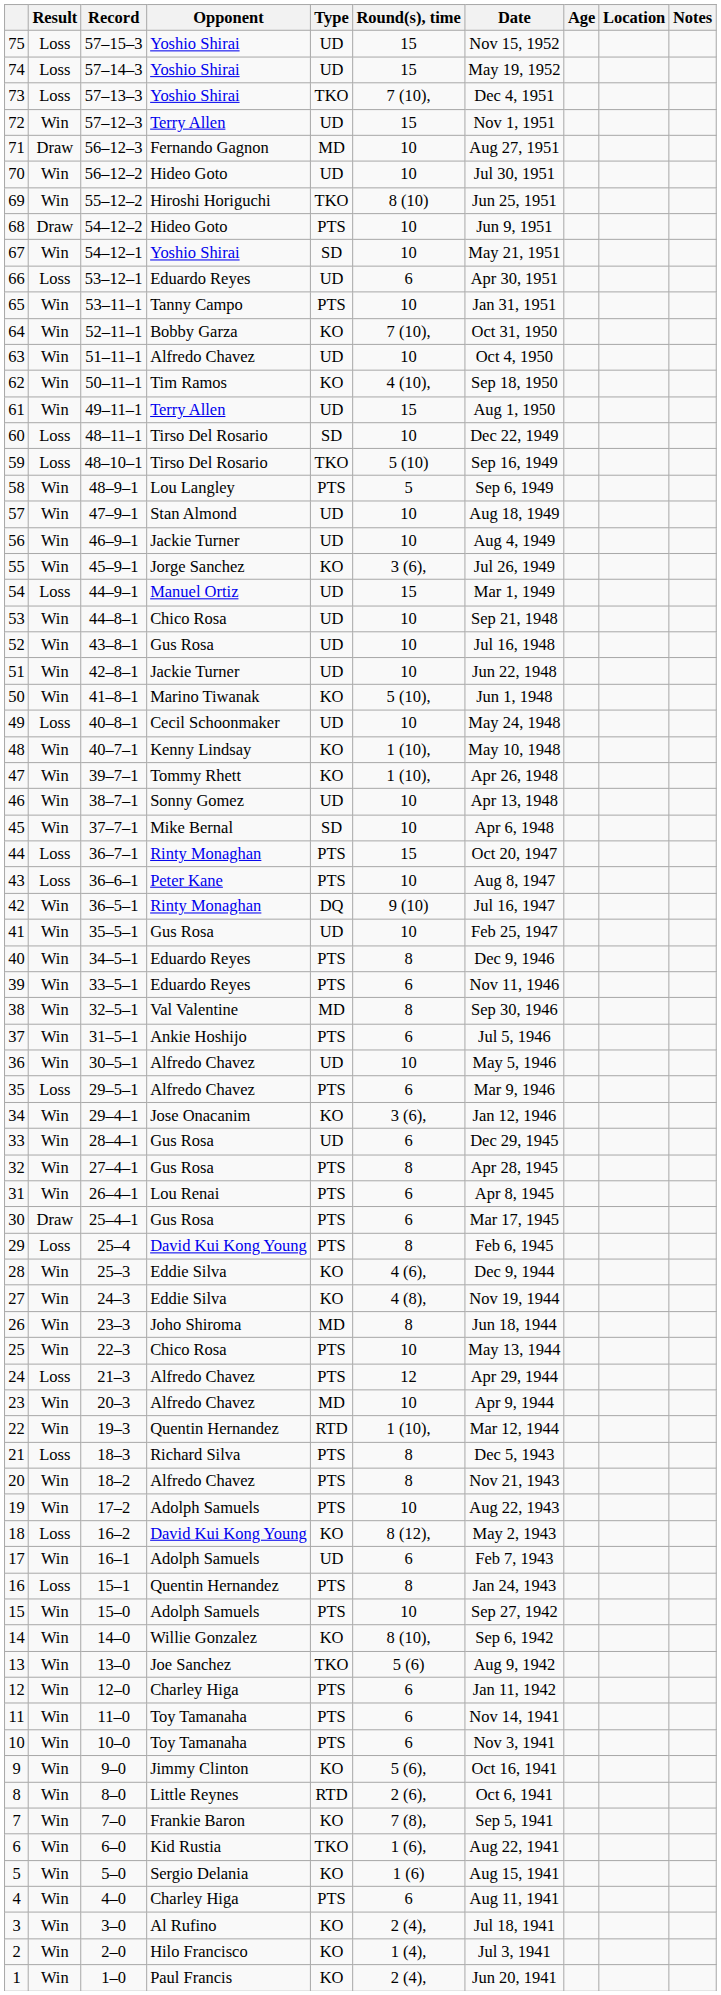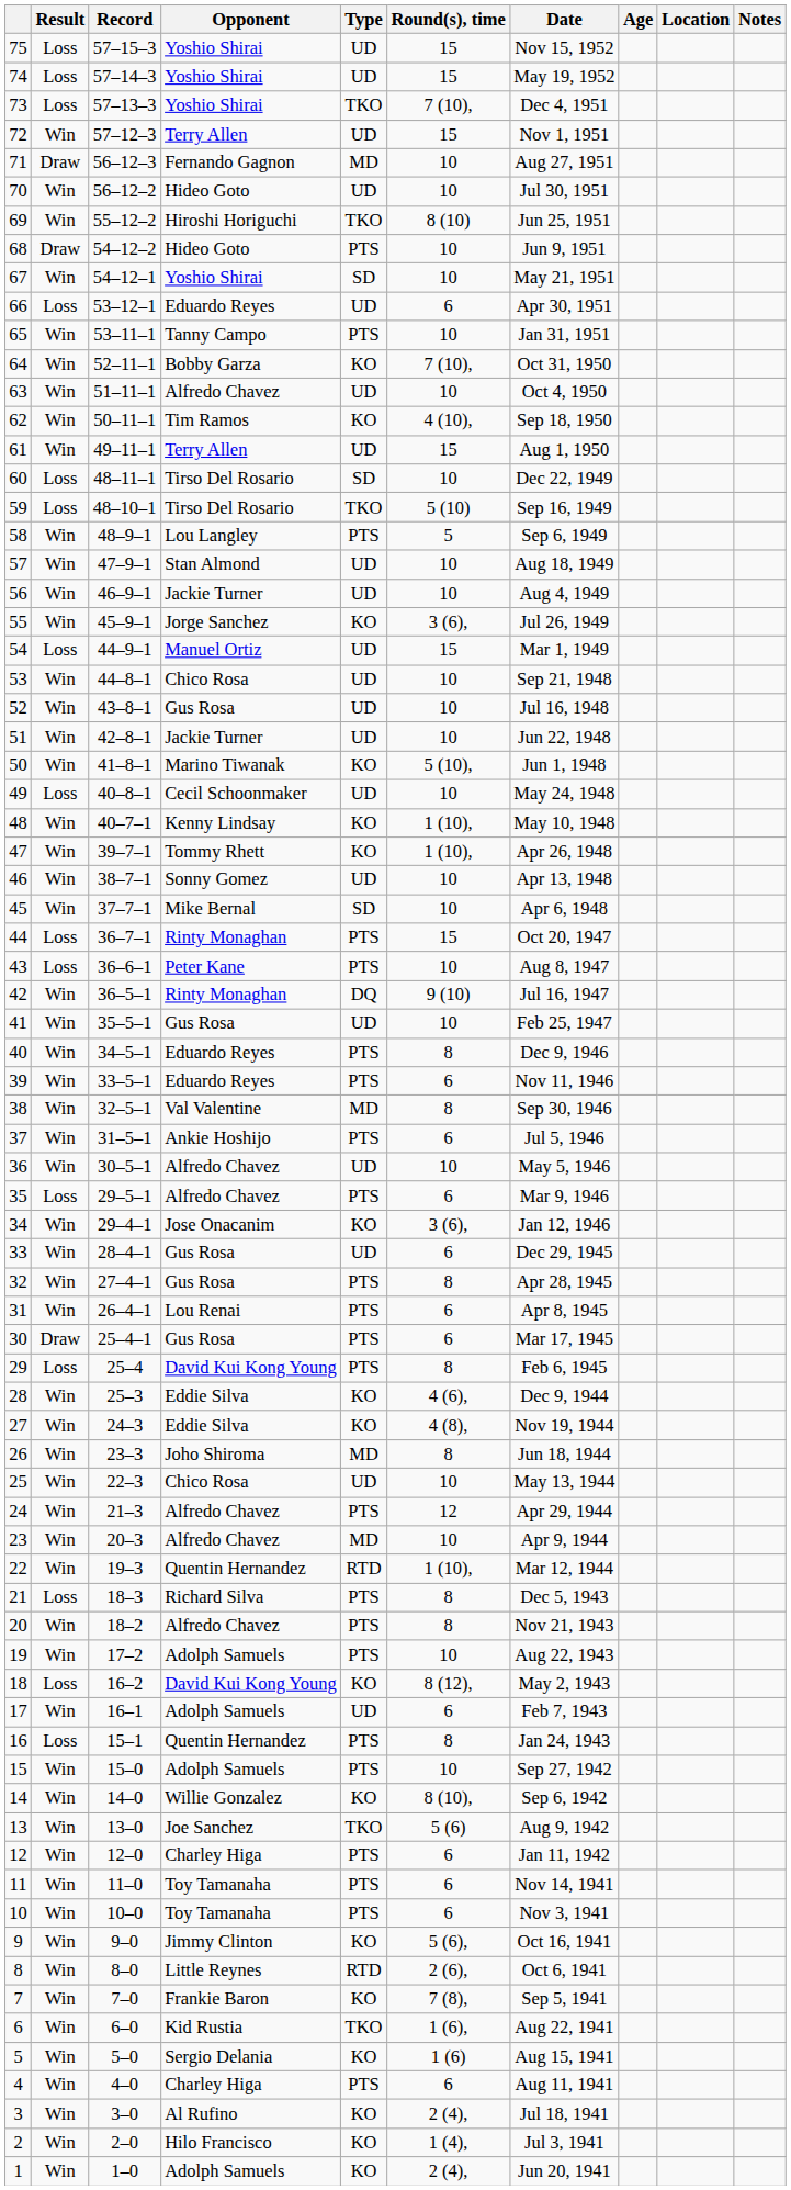 <table class="wikitable" style="text-align:center">
 <tr>
 <th></th>
 <th>Result</th>
 <th>Record</th>
 <th>Opponent</th>
 <th>Type</th>
 <th>Round(s), time</th>
 <th>Date</th>
 <th>Age</th>
 <th>Location</th>
 <th>Notes</th>
 </tr>
 <tr>
 <td>75</td>
 <td>Loss</td>
 <td>57–15–3</td>
 <td align=left><a href='#'>Yoshio Shirai</a></td>
 <td>UD</td>
 <td>15</td>
 <td>Nov 15, 1952</td>
 <td style="text-align:left;"></td>
 <td style="text-align:left;"></td>
 <td style="text-align:left;"></td>
 </tr>
 <tr>
 <td>74</td>
 <td>Loss</td>
 <td>57–14–3</td>
 <td align=left><a href='#'>Yoshio Shirai</a></td>
 <td>UD</td>
 <td>15</td>
 <td>May 19, 1952</td>
 <td style="text-align:left;"></td>
 <td style="text-align:left;"></td>
 <td style="text-align:left;"></td>
 </tr>
 <tr>
 <td>73</td>
 <td>Loss</td>
 <td>57–13–3</td>
 <td align=left><a href='#'>Yoshio Shirai</a></td>
 <td>TKO</td>
 <td>7 (10), </td>
 <td>Dec 4, 1951</td>
 <td style="text-align:left;"></td>
 <td style="text-align:left;"></td>
 <td></td>
 </tr>
 <tr>
 <td>72</td>
 <td>Win</td>
 <td>57–12–3</td>
 <td align=left><a href='#'>Terry Allen</a></td>
 <td>UD</td>
 <td>15</td>
 <td>Nov 1, 1951</td>
 <td style="text-align:left;"></td>
 <td style="text-align:left;"></td>
 <td style="text-align:left;"></td>
 </tr>
 <tr>
 <td>71</td>
 <td>Draw</td>
 <td>56–12–3</td>
 <td align=left>Fernando Gagnon</td>
 <td>MD</td>
 <td>10</td>
 <td>Aug 27, 1951</td>
 <td style="text-align:left;"></td>
 <td style="text-align:left;"></td>
 <td></td>
 </tr>
 <tr>
 <td>70</td>
 <td>Win</td>
 <td>56–12–2</td>
 <td align=left>Hideo Goto</td>
 <td>UD</td>
 <td>10</td>
 <td>Jul 30, 1951</td>
 <td style="text-align:left;"></td>
 <td style="text-align:left;"></td>
 <td></td>
 </tr>
 <tr>
 <td>69</td>
 <td>Win</td>
 <td>55–12–2</td>
 <td align=left>Hiroshi Horiguchi</td>
 <td>TKO</td>
 <td>8 (10)</td>
 <td>Jun 25, 1951</td>
 <td style="text-align:left;"></td>
 <td style="text-align:left;"></td>
 <td style="text-align:left;"></td>
 </tr>
 <tr>
 <td>68</td>
 <td>Draw</td>
 <td>54–12–2</td>
 <td align=left>Hideo Goto</td>
 <td>PTS</td>
 <td>10</td>
 <td>Jun 9, 1951</td>
 <td style="text-align:left;"></td>
 <td style="text-align:left;"></td>
 <td></td>
 </tr>
 <tr>
 <td>67</td>
 <td>Win</td>
 <td>54–12–1</td>
 <td align=left><a href='#'>Yoshio Shirai</a></td>
 <td>SD</td>
 <td>10</td>
 <td>May 21, 1951</td>
 <td style="text-align:left;"></td>
 <td style="text-align:left;"></td>
 <td></td>
 </tr>
 <tr>
 <td>66</td>
 <td>Loss</td>
 <td>53–12–1</td>
 <td align=left>Eduardo Reyes</td>
 <td>UD</td>
 <td>6</td>
 <td>Apr 30, 1951</td>
 <td style="text-align:left;"></td>
 <td style="text-align:left;"></td>
 <td></td>
 </tr>
 <tr>
 <td>65</td>
 <td>Win</td>
 <td>53–11–1</td>
 <td align=left>Tanny Campo</td>
 <td>PTS</td>
 <td>10</td>
 <td>Jan 31, 1951</td>
 <td style="text-align:left;"></td>
 <td style="text-align:left;"></td>
 <td></td>
 </tr>
 <tr>
 <td>64</td>
 <td>Win</td>
 <td>52–11–1</td>
 <td align=left>Bobby Garza</td>
 <td>KO</td>
 <td>7 (10), </td>
 <td>Oct 31, 1950</td>
 <td style="text-align:left;"></td>
 <td style="text-align:left;"></td>
 <td></td>
 </tr>
 <tr>
 <td>63</td>
 <td>Win</td>
 <td>51–11–1</td>
 <td align=left>Alfredo Chavez</td>
 <td>UD</td>
 <td>10</td>
 <td>Oct 4, 1950</td>
 <td style="text-align:left;"></td>
 <td style="text-align:left;"></td>
 <td></td>
 </tr>
 <tr>
 <td>62</td>
 <td>Win</td>
 <td>50–11–1</td>
 <td align=left>Tim Ramos</td>
 <td>KO</td>
 <td>4 (10), </td>
 <td>Sep 18, 1950</td>
 <td style="text-align:left;"></td>
 <td style="text-align:left;"></td>
 <td></td>
 </tr>
 <tr>
 <td>61</td>
 <td>Win</td>
 <td>49–11–1</td>
 <td align=left><a href='#'>Terry Allen</a></td>
 <td>UD</td>
 <td>15</td>
 <td>Aug 1, 1950</td>
 <td style="text-align:left;"></td>
 <td style="text-align:left;"></td>
 <td style="text-align:left;"></td>
 </tr>
 <tr>
 <td>60</td>
 <td>Loss</td>
 <td>48–11–1</td>
 <td align=left>Tirso Del Rosario</td>
 <td>SD</td>
 <td>10</td>
 <td>Dec 22, 1949</td>
 <td style="text-align:left;"></td>
 <td style="text-align:left;"></td>
 <td></td>
 </tr>
 <tr>
 <td>59</td>
 <td>Loss</td>
 <td>48–10–1</td>
 <td align=left>Tirso Del Rosario</td>
 <td>TKO</td>
 <td>5 (10)</td>
 <td>Sep 16, 1949</td>
 <td style="text-align:left;"></td>
 <td style="text-align:left;"></td>
 <td style="text-align:left;"></td>
 </tr>
 <tr>
 <td>58</td>
 <td>Win</td>
 <td>48–9–1</td>
 <td align=left>Lou Langley</td>
 <td>PTS</td>
 <td>5</td>
 <td>Sep 6, 1949</td>
 <td style="text-align:left;"></td>
 <td style="text-align:left;"></td>
 <td></td>
 </tr>
 <tr>
 <td>57</td>
 <td>Win</td>
 <td>47–9–1</td>
 <td align=left>Stan Almond</td>
 <td>UD</td>
 <td>10</td>
 <td>Aug 18, 1949</td>
 <td style="text-align:left;"></td>
 <td style="text-align:left;"></td>
 <td></td>
 </tr>
 <tr>
 <td>56</td>
 <td>Win</td>
 <td>46–9–1</td>
 <td align=left>Jackie Turner</td>
 <td>UD</td>
 <td>10</td>
 <td>Aug 4, 1949</td>
 <td style="text-align:left;"></td>
 <td style="text-align:left;"></td>
 <td></td>
 </tr>
 <tr>
 <td>55</td>
 <td>Win</td>
 <td>45–9–1</td>
 <td align=left>Jorge Sanchez</td>
 <td>KO</td>
 <td>3 (6), </td>
 <td>Jul 26, 1949</td>
 <td style="text-align:left;"></td>
 <td style="text-align:left;"></td>
 <td></td>
 </tr>
 <tr>
 <td>54</td>
 <td>Loss</td>
 <td>44–9–1</td>
 <td align=left><a href='#'>Manuel Ortiz</a></td>
 <td>UD</td>
 <td>15</td>
 <td>Mar 1, 1949</td>
 <td style="text-align:left;"></td>
 <td style="text-align:left;"></td>
 <td style="text-align:left;"></td>
 </tr>
 <tr>
 <td>53</td>
 <td>Win</td>
 <td>44–8–1</td>
 <td align=left>Chico Rosa</td>
 <td>UD</td>
 <td>10</td>
 <td>Sep 21, 1948</td>
 <td style="text-align:left;"></td>
 <td style="text-align:left;"></td>
 <td></td>
 </tr>
 <tr>
 <td>52</td>
 <td>Win</td>
 <td>43–8–1</td>
 <td align=left>Gus Rosa</td>
 <td>UD</td>
 <td>10</td>
 <td>Jul 16, 1948</td>
 <td style="text-align:left;"></td>
 <td style="text-align:left;"></td>
 <td></td>
 </tr>
 <tr>
 <td>51</td>
 <td>Win</td>
 <td>42–8–1</td>
 <td align=left>Jackie Turner</td>
 <td>UD</td>
 <td>10</td>
 <td>Jun 22, 1948</td>
 <td style="text-align:left;"></td>
 <td style="text-align:left;"></td>
 <td></td>
 </tr>
 <tr>
 <td>50</td>
 <td>Win</td>
 <td>41–8–1</td>
 <td align=left>Marino Tiwanak</td>
 <td>KO</td>
 <td>5 (10), </td>
 <td>Jun 1, 1948</td>
 <td style="text-align:left;"></td>
 <td style="text-align:left;"></td>
 <td></td>
 </tr>
 <tr>
 <td>49</td>
 <td>Loss</td>
 <td>40–8–1</td>
 <td align=left>Cecil Schoonmaker</td>
 <td>UD</td>
 <td>10</td>
 <td>May 24, 1948</td>
 <td style="text-align:left;"></td>
 <td style="text-align:left;"></td>
 <td></td>
 </tr>
 <tr>
 <td>48</td>
 <td>Win</td>
 <td>40–7–1</td>
 <td align=left>Kenny Lindsay</td>
 <td>KO</td>
 <td>1 (10), </td>
 <td>May 10, 1948</td>
 <td style="text-align:left;"></td>
 <td style="text-align:left;"></td>
 <td></td>
 </tr>
 <tr>
 <td>47</td>
 <td>Win</td>
 <td>39–7–1</td>
 <td align=left>Tommy Rhett</td>
 <td>KO</td>
 <td>1 (10), </td>
 <td>Apr 26, 1948</td>
 <td style="text-align:left;"></td>
 <td style="text-align:left;"></td>
 <td></td>
 </tr>
 <tr>
 <td>46</td>
 <td>Win</td>
 <td>38–7–1</td>
 <td align=left>Sonny Gomez</td>
 <td>UD</td>
 <td>10</td>
 <td>Apr 13, 1948</td>
 <td style="text-align:left;"></td>
 <td style="text-align:left;"></td>
 <td></td>
 </tr>
 <tr>
 <td>45</td>
 <td>Win</td>
 <td>37–7–1</td>
 <td align=left>Mike Bernal</td>
 <td>SD</td>
 <td>10</td>
 <td>Apr 6, 1948</td>
 <td style="text-align:left;"></td>
 <td style="text-align:left;"></td>
 <td></td>
 </tr>
 <tr>
 <td>44</td>
 <td>Loss</td>
 <td>36–7–1</td>
 <td align=left><a href='#'>Rinty Monaghan</a></td>
 <td>PTS</td>
 <td>15</td>
 <td>Oct 20, 1947</td>
 <td style="text-align:left;"></td>
 <td style="text-align:left;"></td>
 <td style="text-align:left;"></td>
 </tr>
 <tr>
 <td>43</td>
 <td>Loss</td>
 <td>36–6–1</td>
 <td align=left><a href='#'>Peter Kane</a></td>
 <td>PTS</td>
 <td>10</td>
 <td>Aug 8, 1947</td>
 <td style="text-align:left;"></td>
 <td style="text-align:left;"></td>
 <td></td>
 </tr>
 <tr>
 <td>42</td>
 <td>Win</td>
 <td>36–5–1</td>
 <td align=left><a href='#'>Rinty Monaghan</a></td>
 <td>DQ</td>
 <td>9 (10)</td>
 <td>Jul 16, 1947</td>
 <td style="text-align:left;"></td>
 <td style="text-align:left;"></td>
 <td style="text-align:left;"></td>
 </tr>
 <tr>
 <td>41</td>
 <td>Win</td>
 <td>35–5–1</td>
 <td align=left>Gus Rosa</td>
 <td>UD</td>
 <td>10</td>
 <td>Feb 25, 1947</td>
 <td style="text-align:left;"></td>
 <td style="text-align:left;"></td>
 <td></td>
 </tr>
 <tr>
 <td>40</td>
 <td>Win</td>
 <td>34–5–1</td>
 <td align=left>Eduardo Reyes</td>
 <td>PTS</td>
 <td>8</td>
 <td>Dec 9, 1946</td>
 <td style="text-align:left;"></td>
 <td style="text-align:left;"></td>
 <td></td>
 </tr>
 <tr>
 <td>39</td>
 <td>Win</td>
 <td>33–5–1</td>
 <td align=left>Eduardo Reyes</td>
 <td>PTS</td>
 <td>6</td>
 <td>Nov 11, 1946</td>
 <td style="text-align:left;"></td>
 <td style="text-align:left;"></td>
 <td></td>
 </tr>
 <tr>
 <td>38</td>
 <td>Win</td>
 <td>32–5–1</td>
 <td align=left>Val Valentine</td>
 <td>MD</td>
 <td>8</td>
 <td>Sep 30, 1946</td>
 <td style="text-align:left;"></td>
 <td style="text-align:left;"></td>
 <td></td>
 </tr>
 <tr>
 <td>37</td>
 <td>Win</td>
 <td>31–5–1</td>
 <td align=left>Ankie Hoshijo</td>
 <td>PTS</td>
 <td>6</td>
 <td>Jul 5, 1946</td>
 <td style="text-align:left;"></td>
 <td style="text-align:left;"></td>
 <td></td>
 </tr>
 <tr>
 <td>36</td>
 <td>Win</td>
 <td>30–5–1</td>
 <td align=left>Alfredo Chavez</td>
 <td>UD</td>
 <td>10</td>
 <td>May 5, 1946</td>
 <td style="text-align:left;"></td>
 <td style="text-align:left;"></td>
 <td style="text-align:left;"></td>
 </tr>
 <tr>
 <td>35</td>
 <td>Loss</td>
 <td>29–5–1</td>
 <td align=left>Alfredo Chavez</td>
 <td>PTS</td>
 <td>6</td>
 <td>Mar 9, 1946</td>
 <td style="text-align:left;"></td>
 <td style="text-align:left;"></td>
 <td></td>
 </tr>
 <tr>
 <td>34</td>
 <td>Win</td>
 <td>29–4–1</td>
 <td align=left>Jose Onacanim</td>
 <td>KO</td>
 <td>3 (6), </td>
 <td>Jan 12, 1946</td>
 <td style="text-align:left;"></td>
 <td style="text-align:left;"></td>
 <td></td>
 </tr>
 <tr>
 <td>33</td>
 <td>Win</td>
 <td>28–4–1</td>
 <td align=left>Gus Rosa</td>
 <td>UD</td>
 <td>6</td>
 <td>Dec 29, 1945</td>
 <td style="text-align:left;"></td>
 <td style="text-align:left;"></td>
 <td></td>
 </tr>
 <tr>
 <td>32</td>
 <td>Win</td>
 <td>27–4–1</td>
 <td align=left>Gus Rosa</td>
 <td>PTS</td>
 <td>8</td>
 <td>Apr 28, 1945</td>
 <td style="text-align:left;"></td>
 <td style="text-align:left;"></td>
 <td></td>
 </tr>
 <tr>
 <td>31</td>
 <td>Win</td>
 <td>26–4–1</td>
 <td align=left>Lou Renai</td>
 <td>PTS</td>
 <td>6</td>
 <td>Apr 8, 1945</td>
 <td style="text-align:left;"></td>
 <td style="text-align:left;"></td>
 <td></td>
 </tr>
 <tr>
 <td>30</td>
 <td>Draw</td>
 <td>25–4–1</td>
 <td align=left>Gus Rosa</td>
 <td>PTS</td>
 <td>6</td>
 <td>Mar 17, 1945</td>
 <td style="text-align:left;"></td>
 <td style="text-align:left;"></td>
 <td></td>
 </tr>
 <tr>
 <td>29</td>
 <td>Loss</td>
 <td>25–4</td>
 <td align=left><a href='#'>David Kui Kong Young</a></td>
 <td>PTS</td>
 <td>8</td>
 <td>Feb 6, 1945</td>
 <td style="text-align:left;"></td>
 <td style="text-align:left;"></td>
 <td></td>
 </tr>
 <tr>
 <td>28</td>
 <td>Win</td>
 <td>25–3</td>
 <td align=left>Eddie Silva</td>
 <td>KO</td>
 <td>4 (6), </td>
 <td>Dec 9, 1944</td>
 <td style="text-align:left;"></td>
 <td style="text-align:left;"></td>
 <td></td>
 </tr>
 <tr>
 <td>27</td>
 <td>Win</td>
 <td>24–3</td>
 <td align=left>Eddie Silva</td>
 <td>KO</td>
 <td>4 (8), </td>
 <td>Nov 19, 1944</td>
 <td style="text-align:left;"></td>
 <td style="text-align:left;"></td>
 <td></td>
 </tr>
 <tr>
 <td>26</td>
 <td>Win</td>
 <td>23–3</td>
 <td align=left>Joho Shiroma</td>
 <td>MD</td>
 <td>8</td>
 <td>Jun 18, 1944</td>
 <td style="text-align:left;"></td>
 <td style="text-align:left;"></td>
 <td></td>
 </tr>
 <tr>
 <td>25</td>
 <td>Win</td>
 <td>22–3</td>
 <td align=left>Chico Rosa</td>
-<td>PTS</td>
+<td>UD</td>
 <td>10</td>
 <td>May 13, 1944</td>
 <td style="text-align:left;"></td>
 <td style="text-align:left;"></td>
 <td></td>
 </tr>
 <tr>
 <td>24</td>
-<td>Loss</td>
+<td>Win</td>
 <td>21–3</td>
 <td align=left>Alfredo Chavez</td>
 <td>PTS</td>
 <td>12</td>
 <td>Apr 29, 1944</td>
 <td style="text-align:left;"></td>
 <td style="text-align:left;"></td>
 <td style="text-align:left;"></td>
 </tr>
 <tr>
 <td>23</td>
 <td>Win</td>
 <td>20–3</td>
 <td align=left>Alfredo Chavez</td>
 <td>MD</td>
 <td>10</td>
 <td>Apr 9, 1944</td>
 <td style="text-align:left;"></td>
 <td style="text-align:left;"></td>
 <td></td>
 </tr>
 <tr>
 <td>22</td>
 <td>Win</td>
 <td>19–3</td>
 <td align=left>Quentin Hernandez</td>
 <td>RTD</td>
 <td>1 (10), </td>
 <td>Mar 12, 1944</td>
 <td style="text-align:left;"></td>
 <td style="text-align:left;"></td>
 <td></td>
 </tr>
 <tr>
 <td>21</td>
 <td>Loss</td>
 <td>18–3</td>
 <td align=left>Richard Silva</td>
 <td>PTS</td>
 <td>8</td>
 <td>Dec 5, 1943</td>
 <td style="text-align:left;"></td>
 <td style="text-align:left;"></td>
 <td></td>
 </tr>
 <tr>
 <td>20</td>
 <td>Win</td>
 <td>18–2</td>
 <td align=left>Alfredo Chavez</td>
 <td>PTS</td>
 <td>8</td>
 <td>Nov 21, 1943</td>
 <td style="text-align:left;"></td>
 <td style="text-align:left;"></td>
 <td></td>
 </tr>
 <tr>
 <td>19</td>
 <td>Win</td>
 <td>17–2</td>
 <td align=left>Adolph Samuels</td>
 <td>PTS</td>
 <td>10</td>
 <td>Aug 22, 1943</td>
 <td style="text-align:left;"></td>
 <td style="text-align:left;"></td>
 <td></td>
 </tr>
 <tr>
 <td>18</td>
 <td>Loss</td>
 <td>16–2</td>
 <td align=left><a href='#'>David Kui Kong Young</a></td>
 <td>KO</td>
 <td>8 (12), </td>
 <td>May 2, 1943</td>
 <td style="text-align:left;"></td>
 <td style="text-align:left;"></td>
 <td style="text-align:left;"></td>
 </tr>
 <tr>
 <td>17</td>
 <td>Win</td>
 <td>16–1</td>
 <td align=left>Adolph Samuels</td>
 <td>UD</td>
 <td>6</td>
 <td>Feb 7, 1943</td>
 <td style="text-align:left;"></td>
 <td style="text-align:left;"></td>
 <td></td>
 </tr>
 <tr>
 <td>16</td>
 <td>Loss</td>
 <td>15–1</td>
 <td align=left>Quentin Hernandez</td>
 <td>PTS</td>
 <td>8</td>
 <td>Jan 24, 1943</td>
 <td style="text-align:left;"></td>
 <td style="text-align:left;"></td>
 <td></td>
 </tr>
 <tr>
 <td>15</td>
 <td>Win</td>
 <td>15–0</td>
 <td align=left>Adolph Samuels</td>
 <td>PTS</td>
 <td>10</td>
 <td>Sep 27, 1942</td>
 <td style="text-align:left;"></td>
 <td style="text-align:left;"></td>
 <td></td>
 </tr>
 <tr>
 <td>14</td>
 <td>Win</td>
 <td>14–0</td>
 <td align=left>Willie Gonzalez</td>
 <td>KO</td>
 <td>8 (10), </td>
 <td>Sep 6, 1942</td>
 <td style="text-align:left;"></td>
 <td style="text-align:left;"></td>
 <td></td>
 </tr>
 <tr>
 <td>13</td>
 <td>Win</td>
 <td>13–0</td>
 <td align=left>Joe Sanchez</td>
 <td>TKO</td>
 <td>5 (6)</td>
 <td>Aug 9, 1942</td>
 <td style="text-align:left;"></td>
 <td style="text-align:left;"></td>
 <td></td>
 </tr>
 <tr>
 <td>12</td>
 <td>Win</td>
 <td>12–0</td>
 <td align=left>Charley Higa</td>
 <td>PTS</td>
 <td>6</td>
 <td>Jan 11, 1942</td>
 <td style="text-align:left;"></td>
 <td style="text-align:left;"></td>
 <td></td>
 </tr>
 <tr>
 <td>11</td>
 <td>Win</td>
 <td>11–0</td>
 <td align=left>Toy Tamanaha</td>
 <td>PTS</td>
 <td>6</td>
 <td>Nov 14, 1941</td>
 <td style="text-align:left;"></td>
 <td style="text-align:left;"></td>
 <td></td>
 </tr>
 <tr>
 <td>10</td>
 <td>Win</td>
 <td>10–0</td>
 <td align=left>Toy Tamanaha</td>
 <td>PTS</td>
 <td>6</td>
 <td>Nov 3, 1941</td>
 <td style="text-align:left;"></td>
 <td style="text-align:left;"></td>
 <td></td>
 </tr>
 <tr>
 <td>9</td>
 <td>Win</td>
 <td>9–0</td>
 <td align=left>Jimmy Clinton</td>
 <td>KO</td>
 <td>5 (6), </td>
 <td>Oct 16, 1941</td>
 <td style="text-align:left;"></td>
 <td style="text-align:left;"></td>
 <td></td>
 </tr>
 <tr>
 <td>8</td>
 <td>Win</td>
 <td>8–0</td>
 <td align=left>Little Reynes</td>
 <td>RTD</td>
 <td>2 (6), </td>
 <td>Oct 6, 1941</td>
 <td style="text-align:left;"></td>
 <td style="text-align:left;"></td>
 <td></td>
 </tr>
 <tr>
 <td>7</td>
 <td>Win</td>
 <td>7–0</td>
 <td align=left>Frankie Baron</td>
 <td>KO</td>
 <td>7 (8), </td>
 <td>Sep 5, 1941</td>
 <td style="text-align:left;"></td>
 <td style="text-align:left;"></td>
 <td></td>
 </tr>
 <tr>
 <td>6</td>
 <td>Win</td>
 <td>6–0</td>
 <td align=left>Kid Rustia</td>
 <td>TKO</td>
 <td>1 (6), </td>
 <td>Aug 22, 1941</td>
 <td style="text-align:left;"></td>
 <td style="text-align:left;"></td>
 <td></td>
 </tr>
 <tr>
 <td>5</td>
 <td>Win</td>
 <td>5–0</td>
 <td align=left>Sergio Delania</td>
 <td>KO</td>
 <td>1 (6)</td>
 <td>Aug 15, 1941</td>
 <td style="text-align:left;"></td>
 <td style="text-align:left;"></td>
 <td></td>
 </tr>
 <tr>
 <td>4</td>
 <td>Win</td>
 <td>4–0</td>
 <td align=left>Charley Higa</td>
 <td>PTS</td>
 <td>6</td>
 <td>Aug 11, 1941</td>
 <td style="text-align:left;"></td>
 <td style="text-align:left;"></td>
 <td></td>
 </tr>
 <tr>
 <td>3</td>
 <td>Win</td>
 <td>3–0</td>
 <td align=left>Al Rufino</td>
 <td>KO</td>
 <td>2 (4), </td>
 <td>Jul 18, 1941</td>
 <td style="text-align:left;"></td>
 <td style="text-align:left;"></td>
 <td></td>
 </tr>
 <tr>
 <td>2</td>
 <td>Win</td>
 <td>2–0</td>
 <td align=left>Hilo Francisco</td>
 <td>KO</td>
 <td>1 (4), </td>
 <td>Jul 3, 1941</td>
 <td style="text-align:left;"></td>
 <td style="text-align:left;"></td>
 <td></td>
 </tr>
 <tr>
 <td>1</td>
 <td>Win</td>
 <td>1–0</td>
-<td align=left>Paul Francis</td>
+<td align=left>Adolph Samuels</td>
 <td>KO</td>
 <td>2 (4), </td>
 <td>Jun 20, 1941</td>
 <td style="text-align:left;"></td>
 <td style="text-align:left;"></td>
 <td></td>
 </tr>
 <tr>
 </tr>
 </table>
